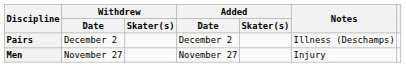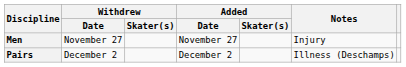 <table class="wikitable unsortable">
 <tr>
 <th scope="col" rowspan=2>Discipline</th>
 <th scope="col" colspan=2>Withdrew</th>
 <th scope="col" colspan=2>Added</th>
 <th scope="col" rowspan=2>Notes</th>
 <th scope="col" rowspan=2></th>
 </tr>
 <tr>
 <th>Date</th>
 <th>Skater(s)</th>
 <th>Date</th>
 <th>Skater(s)</th>
 </tr>
 <tr>
+<th scope="row" style="text-align:left">Men</th>
+<td>November 27</td>
+<td></td>
+<td>November 27</td>
+<td></td>
+<td>Injury</td>
+<td></td>
+</tr>
+<tr>
 <th scope="row" style="text-align:left">Pairs</th>
 <td>December 2</td>
 <td></td>
 <td>December 2</td>
 <td></td>
 <td>Illness (Deschamps)</td>
 <td></td>
 </tr>
-<tr>
-<th scope="row" style="text-align:left">Men</th>
-<td>November 27</td>
-<td></td>
-<td>November 27</td>
-<td></td>
-<td>Injury</td>
-<td></td>
-</tr>
 </table>
